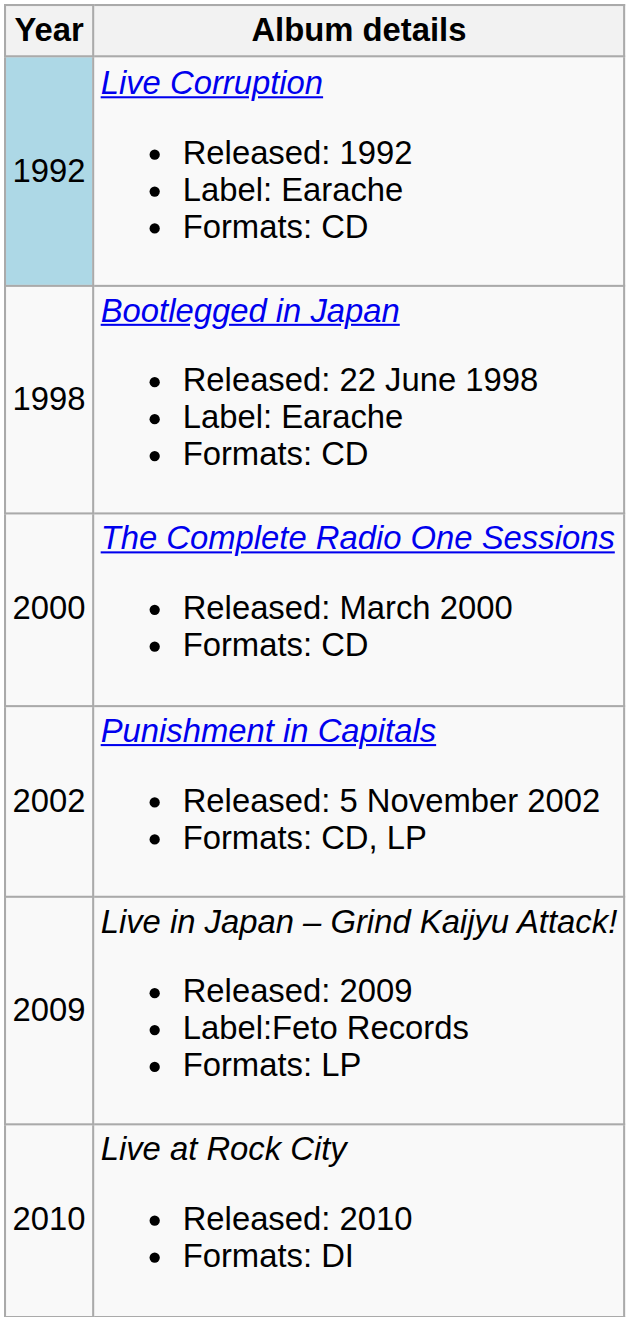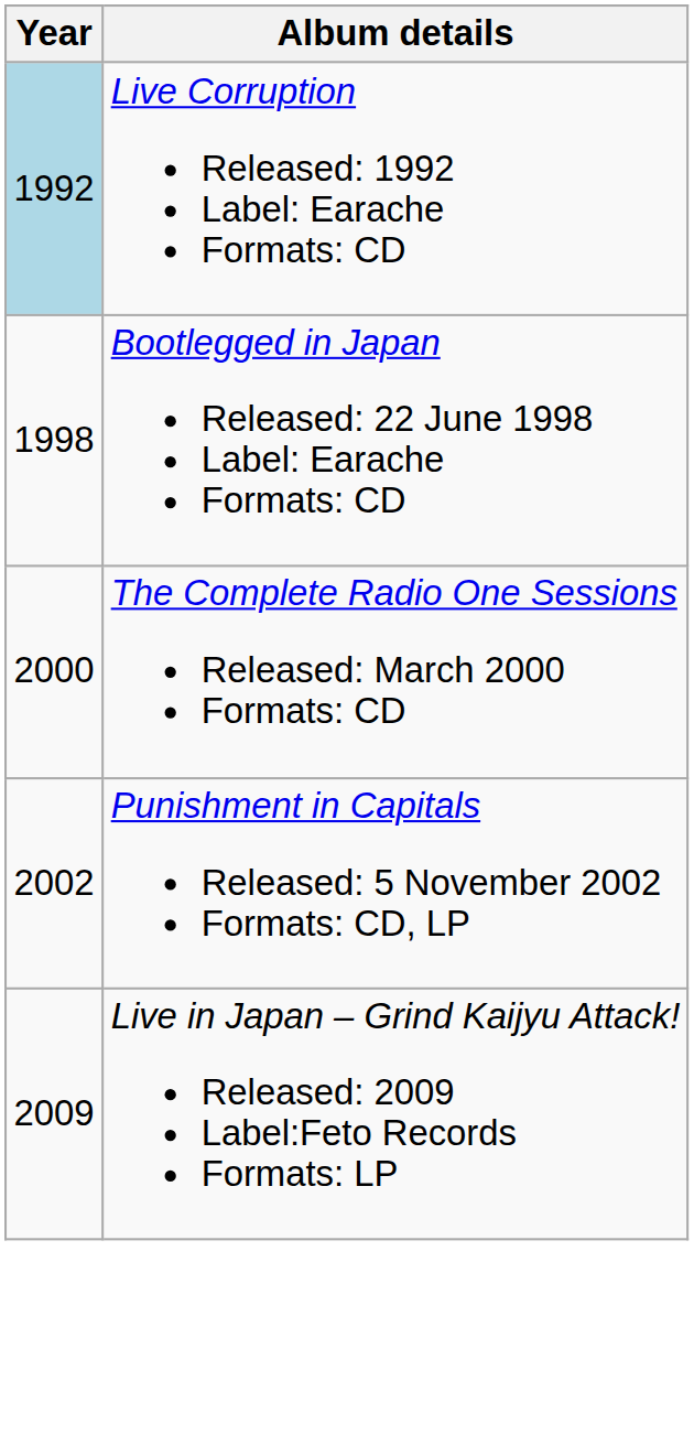 <table class="wikitable">
 <tr>
 <th>Year</th>
 <th>Album details</th>
 </tr>
 <tr>
 <td align="center" style="background: lightblue;">1992</td>
 <td style="text-align:left;"><em><a href='#'>Live Corruption</a></em><br><ul><li>Released: 1992</li><li>Label: Earache</li><li>Formats: CD</li></ul></td>
 </tr>
 <tr>
 <td align="center">1998</td>
 <td style="text-align:left;"><em><a href='#'>Bootlegged in Japan</a></em><br><ul><li>Released: 22 June 1998</li><li>Label: Earache</li><li>Formats: CD</li></ul></td>
 </tr>
 <tr>
 <td align="center">2000</td>
 <td style="text-align:left;"><em><a href='#'>The Complete Radio One Sessions</a></em><br><ul><li>Released: March 2000</li><li>Formats: CD</li></ul></td>
 </tr>
 <tr>
 <td align="center">2002</td>
 <td style="text-align:left;"><em><a href='#'>Punishment in Capitals</a></em><br><ul><li>Released: 5 November 2002</li><li>Formats: CD, LP</li></ul></td>
 </tr>
 <tr>
 <td align="center">2009</td>
 <td style="text-align:left;"><em>Live in Japan – Grind Kaijyu Attack!</em><br><ul><li>Released: 2009</li><li>Label:Feto Records</li><li>Formats: LP</li></ul></td>
 </tr>
-<tr>
-<td align="center">2010</td>
-<td style="text-align:left;"><em>Live at Rock City</em><br><ul><li>Released: 2010</li><li>Formats: DI</li></ul></td>
-</tr>
 </table>
